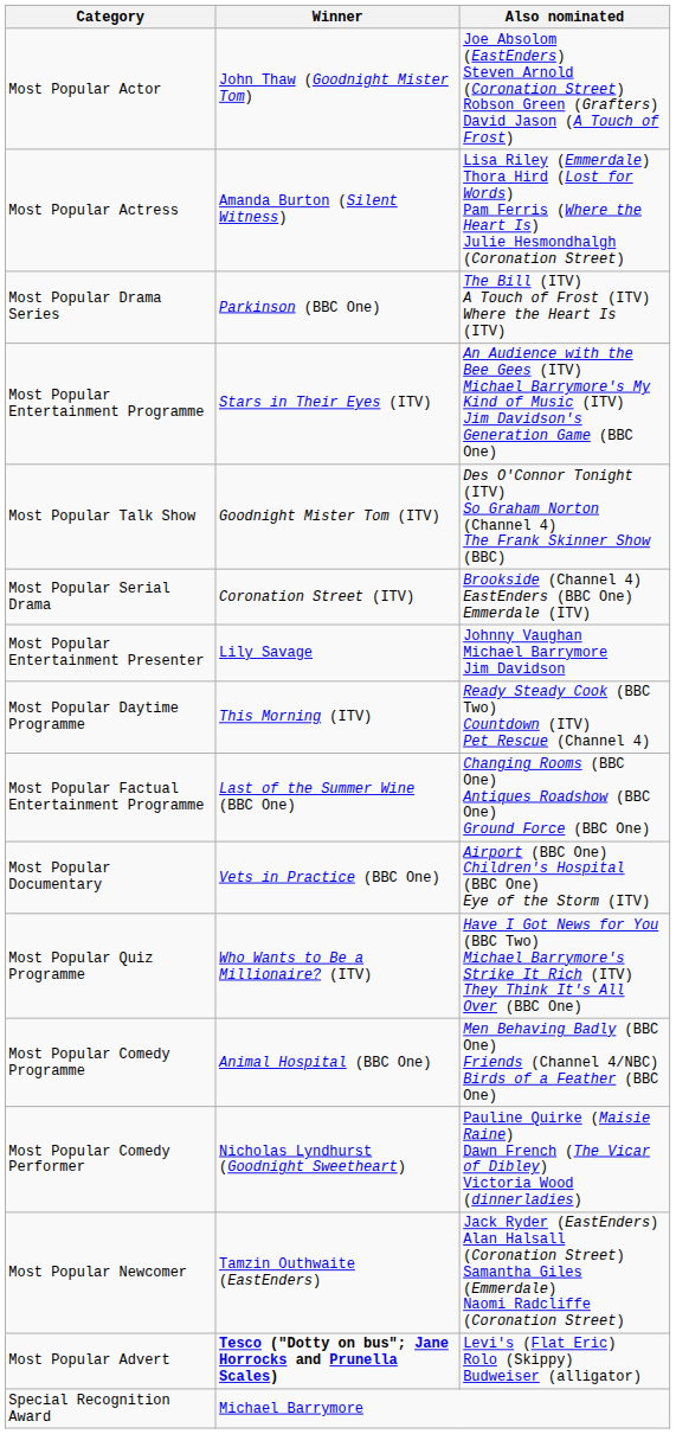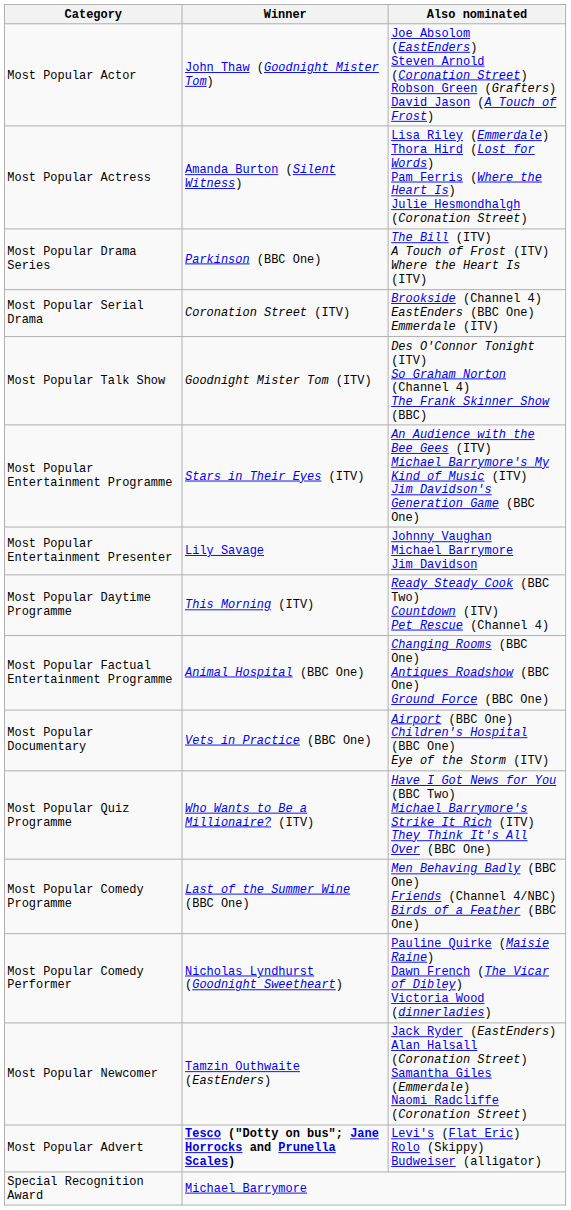 <table class="wikitable sortable">
 <tr>
 <th>Category</th>
 <th>Winner</th>
 <th>Also nominated</th>
 </tr>
 <tr>
 <td>Most Popular Actor</td>
 <td><a href='#'>John Thaw</a> (<em><a href='#'>Goodnight Mister Tom</a></em>)</td>
 <td><a href='#'>Joe Absolom</a> (<em><a href='#'>EastEnders</a></em>)<br><a href='#'>Steven Arnold</a> (<em><a href='#'>Coronation Street</a></em>)<br><a href='#'>Robson Green</a> (<em>Grafters</em>)<br><a href='#'>David Jason</a> (<em><a href='#'>A Touch of Frost</a></em>)</td>
 </tr>
 <tr>
 <td>Most Popular Actress</td>
 <td><a href='#'>Amanda Burton</a> (<em><a href='#'>Silent Witness</a></em>)</td>
 <td><a href='#'>Lisa Riley</a> (<em><a href='#'>Emmerdale</a></em>)<br><a href='#'>Thora Hird</a> (<em><a href='#'>Lost for Words</a></em>)<br><a href='#'>Pam Ferris</a> (<em><a href='#'>Where the Heart Is</a></em>)<br><a href='#'>Julie Hesmondhalgh</a> (<em>Coronation Street</em>)</td>
 </tr>
 <tr>
 <td>Most Popular Drama Series</td>
 <td><em><a href='#'>Parkinson</a></em> (BBC One)</td>
 <td><em><a href='#'>The Bill</a></em> (ITV)<br><em>A Touch of Frost</em> (ITV)<br><em>Where the Heart Is</em> (ITV)</td>
 </tr>
 <tr>
-<td>Most Popular Entertainment Programme</td>
-<td><em><a href='#'>Stars in Their Eyes</a></em> (ITV)</td>
-<td><em><a href='#'>An Audience with the Bee Gees</a></em> (ITV)<br><em><a href='#'>Michael Barrymore's My Kind of Music</a></em> (ITV)<br><em><a href='#'>Jim Davidson's Generation Game</a></em> (BBC One)</td>
+<td>Most Popular Serial Drama</td>
+<td><em>Coronation Street</em> (ITV)</td>
+<td><em><a href='#'>Brookside</a></em> (Channel 4)<br><em>EastEnders</em> (BBC One)<br><em>Emmerdale</em> (ITV)</td>
 </tr>
 <tr>
 <td>Most Popular Talk Show</td>
 <td><em>Goodnight Mister Tom</em> (ITV)</td>
 <td><em>Des O'Connor Tonight</em> (ITV)<br><em><a href='#'>So Graham Norton</a></em> (Channel 4)<br><em><a href='#'>The Frank Skinner Show</a></em> (BBC)</td>
 </tr>
 <tr>
-<td>Most Popular Serial Drama</td>
-<td><em>Coronation Street</em> (ITV)</td>
-<td><em><a href='#'>Brookside</a></em> (Channel 4)<br><em>EastEnders</em> (BBC One)<br><em>Emmerdale</em> (ITV)</td>
+<td>Most Popular Entertainment Programme</td>
+<td><em><a href='#'>Stars in Their Eyes</a></em> (ITV)</td>
+<td><em><a href='#'>An Audience with the Bee Gees</a></em> (ITV)<br><em><a href='#'>Michael Barrymore's My Kind of Music</a></em> (ITV)<br><em><a href='#'>Jim Davidson's Generation Game</a></em> (BBC One)</td>
 </tr>
 <tr>
 <td>Most Popular Entertainment Presenter</td>
 <td><a href='#'>Lily Savage</a></td>
 <td><a href='#'>Johnny Vaughan</a><br><a href='#'>Michael Barrymore</a><br><a href='#'>Jim Davidson</a></td>
 </tr>
 <tr>
 <td>Most Popular Daytime Programme</td>
 <td><em><a href='#'>This Morning</a></em> (ITV)</td>
 <td><em><a href='#'>Ready Steady Cook</a></em> (BBC Two)<br><em><a href='#'>Countdown</a></em> (ITV)<br><em><a href='#'>Pet Rescue</a></em> (Channel 4)</td>
 </tr>
 <tr>
 <td>Most Popular Factual Entertainment Programme</td>
-<td><em><a href='#'>Last of the Summer Wine</a></em> (BBC One)</td>
+<td><em><a href='#'>Animal Hospital</a></em> (BBC One)</td>
 <td><em><a href='#'>Changing Rooms</a></em> (BBC One)<br><em><a href='#'>Antiques Roadshow</a></em> (BBC One)<br><em><a href='#'>Ground Force</a></em> (BBC One)</td>
 </tr>
 <tr>
 <td>Most Popular Documentary</td>
 <td><em><a href='#'>Vets in Practice</a></em> (BBC One)</td>
 <td><em><a href='#'>Airport</a></em> (BBC One)<br><em><a href='#'>Children's Hospital</a></em> (BBC One)<br><em>Eye of the Storm</em> (ITV)</td>
 </tr>
 <tr>
 <td>Most Popular Quiz Programme</td>
 <td><em><a href='#'>Who Wants to Be a Millionaire?</a></em> (ITV)</td>
 <td><em><a href='#'>Have I Got News for You</a></em> (BBC Two)<br><em><a href='#'>Michael Barrymore's Strike It Rich</a></em> (ITV)<br><em><a href='#'>They Think It's All Over</a></em> (BBC One)</td>
 </tr>
 <tr>
 <td>Most Popular Comedy Programme</td>
-<td><em><a href='#'>Animal Hospital</a></em> (BBC One)</td>
+<td><em><a href='#'>Last of the Summer Wine</a></em> (BBC One)</td>
 <td><em><a href='#'>Men Behaving Badly</a></em> (BBC One)<br><em><a href='#'>Friends</a></em> (Channel 4/NBC)<br><em><a href='#'>Birds of a Feather</a></em> (BBC One)</td>
 </tr>
 <tr>
 <td>Most Popular Comedy Performer</td>
 <td><a href='#'>Nicholas Lyndhurst</a> (<em><a href='#'>Goodnight Sweetheart</a></em>)</td>
 <td><a href='#'>Pauline Quirke</a> (<em><a href='#'>Maisie Raine</a></em>)<br><a href='#'>Dawn French</a> (<em><a href='#'>The Vicar of Dibley</a></em>)<br><a href='#'>Victoria Wood</a> (<em><a href='#'>dinnerladies</a></em>)</td>
 </tr>
 <tr>
 <td>Most Popular Newcomer</td>
 <td><a href='#'>Tamzin Outhwaite</a> (<em>EastEnders</em>)</td>
 <td><a href='#'>Jack Ryder</a> (<em>EastEnders</em>)<br><a href='#'>Alan Halsall</a> (<em>Coronation Street</em>)<br><a href='#'>Samantha Giles</a> (<em>Emmerdale</em>)<br><a href='#'>Naomi Radcliffe</a> (<em>Coronation Street</em>)</td>
 </tr>
 <tr>
 <td>Most Popular Advert</td>
 <td><strong><a href='#'>Tesco</a> ("Dotty on bus"; <a href='#'>Jane Horrocks</a> and <a href='#'>Prunella Scales</a>)</strong></td>
 <td><a href='#'>Levi's</a> (<a href='#'>Flat Eric</a>)<br><a href='#'>Rolo</a> (Skippy)<br><a href='#'>Budweiser</a> (alligator)</td>
 </tr>
 <tr>
 <td>Special Recognition Award</td>
 <td colspan="2"><a href='#'>Michael Barrymore</a></td>
 </tr>
 </table>
